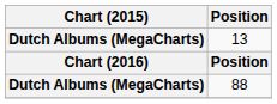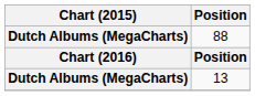 <table class="wikitable sortable plainrowheaders" style="text-align:center">
 <tr>
 <th scope="col">Chart (2015)</th>
 <th scope="col">Position</th>
 </tr>
 <tr>
 <th scope="row">Dutch Albums (MegaCharts)</th>
-<td>13</td>
+<td>88</td>
 </tr>
 <tr>
 <th scope="col">Chart (2016)</th>
 <th scope="col">Position</th>
 </tr>
 <tr>
 <th scope="row">Dutch Albums (MegaCharts)</th>
-<td>88</td>
+<td>13</td>
 </tr>
 <tr>
 </tr>
 </table>
